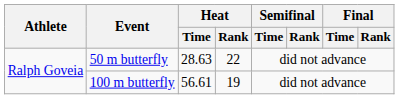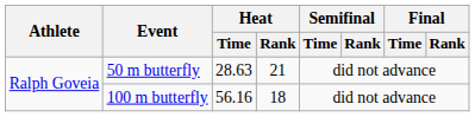 <table class=wikitable style="font-size:90%">
 <tr>
 <th rowspan=2>Athlete</th>
 <th rowspan=2>Event</th>
 <th colspan="2">Heat</th>
 <th colspan="2">Semifinal</th>
 <th colspan="2">Final</th>
 </tr>
 <tr style="font-size:95%">
 <th>Time</th>
 <th>Rank</th>
 <th>Time</th>
 <th>Rank</th>
 <th>Time</th>
 <th>Rank</th>
 </tr>
 <tr align=center>
 <td align=left rowspan=2><a href='#'>Ralph Goveia</a></td>
 <td align=left><a href='#'>50 m butterfly</a></td>
 <td>28.63</td>
-<td>22</td>
+<td>21</td>
 <td colspan=4>did not advance</td>
 </tr>
 <tr align=center>
 <td align=left><a href='#'>100 m butterfly</a></td>
-<td>56.61</td>
-<td>19</td>
+<td>56.16</td>
+<td>18</td>
 <td colspan=4>did not advance</td>
 </tr>
 </table>
